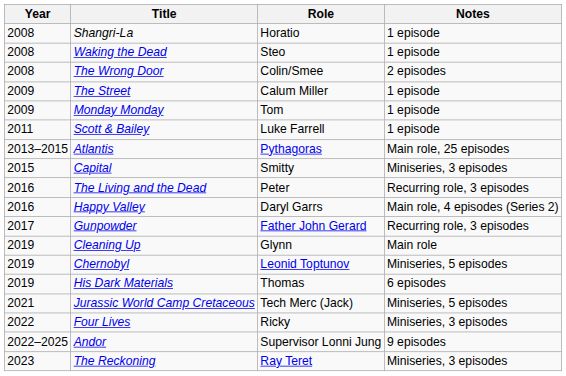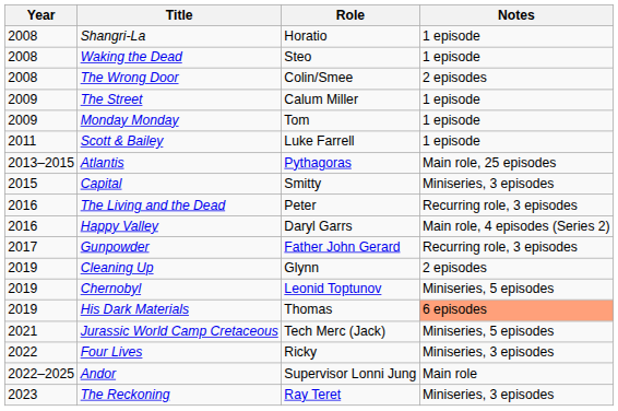 <table class="wikitable sortable">
 <tr>
 <th>Year</th>
 <th>Title</th>
 <th>Role</th>
 <th>Notes</th>
 </tr>
 <tr>
 <td>2008</td>
 <td><em>Shangri-La</em></td>
 <td>Horatio</td>
 <td>1 episode</td>
 </tr>
 <tr>
 <td>2008</td>
 <td><a href='#'><em>Waking the Dead</em></a></td>
 <td>Steo</td>
 <td>1 episode</td>
 </tr>
 <tr>
 <td>2008</td>
 <td><em><a href='#'>The Wrong Door</a></em></td>
 <td>Colin/Smee</td>
 <td>2 episodes</td>
 </tr>
 <tr>
 <td>2009</td>
 <td><a href='#'><em>The Street</em></a></td>
 <td>Calum Miller</td>
 <td>1 episode</td>
 </tr>
 <tr>
 <td>2009</td>
 <td><a href='#'><em>Monday Monday</em></a></td>
 <td>Tom</td>
 <td>1 episode</td>
 </tr>
 <tr>
 <td>2011</td>
 <td><em><a href='#'>Scott & Bailey</a></em></td>
 <td>Luke Farrell</td>
 <td>1 episode</td>
 </tr>
 <tr>
 <td>2013–2015</td>
 <td><em><a href='#'>Atlantis</a></em></td>
 <td><a href='#'>Pythagoras</a></td>
 <td>Main role, 25 episodes</td>
 </tr>
 <tr>
 <td>2015</td>
 <td><em><a href='#'>Capital</a></em></td>
 <td>Smitty</td>
 <td>Miniseries, 3 episodes</td>
 </tr>
 <tr>
 <td>2016</td>
 <td><a href='#'><em>The Living and the Dead</em></a></td>
 <td>Peter</td>
 <td>Recurring role, 3 episodes</td>
 </tr>
 <tr>
 <td>2016</td>
 <td><a href='#'><em>Happy Valley</em></a></td>
 <td>Daryl Garrs</td>
 <td>Main role, 4 episodes (Series 2)</td>
 </tr>
 <tr>
 <td>2017</td>
 <td><a href='#'><em>Gunpowder</em></a></td>
 <td><a href='#'>Father John Gerard</a></td>
 <td>Recurring role, 3 episodes</td>
 </tr>
 <tr>
 <td>2019</td>
 <td><a href='#'><em>Cleaning Up</em></a></td>
 <td>Glynn</td>
-<td>Main role</td>
+<td>2 episodes</td>
 </tr>
 <tr>
 <td>2019</td>
 <td><a href='#'><em>Chernobyl</em></a></td>
 <td><a href='#'>Leonid Toptunov</a></td>
 <td>Miniseries, 5 episodes</td>
 </tr>
 <tr>
 <td>2019</td>
 <td><a href='#'><em>His Dark Materials</em></a></td>
 <td>Thomas</td>
-<td>6 episodes</td>
+<td style="background: lightsalmon;">6 episodes</td>
 </tr>
 <tr>
 <td>2021</td>
 <td><em><a href='#'>Jurassic World Camp Cretaceous</a></em></td>
 <td>Tech Merc (Jack)</td>
 <td>Miniseries, 5 episodes</td>
 </tr>
 <tr>
 <td>2022</td>
 <td><em><a href='#'>Four Lives</a></em></td>
 <td>Ricky</td>
 <td>Miniseries, 3 episodes</td>
 </tr>
 <tr>
 <td>2022–2025</td>
 <td><em><a href='#'>Andor</a></em></td>
 <td>Supervisor Lonni Jung</td>
-<td>9 episodes</td>
+<td>Main role</td>
 </tr>
 <tr>
 <td>2023</td>
 <td><em><a href='#'>The Reckoning</a></em> </td>
 <td><a href='#'>Ray Teret</a></td>
 <td>Miniseries, 3 episodes</td>
 </tr>
 </table>
